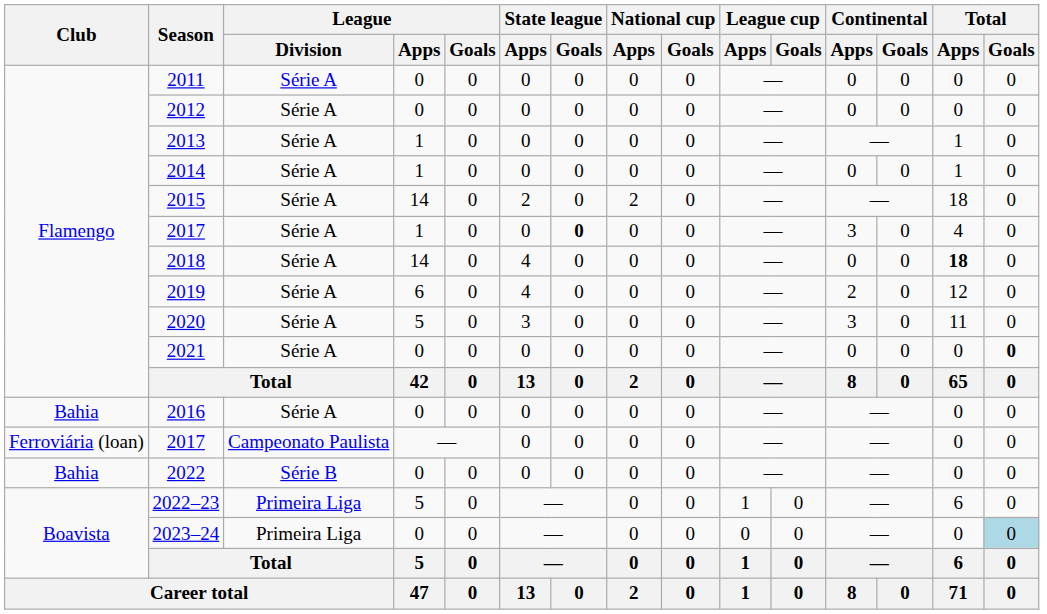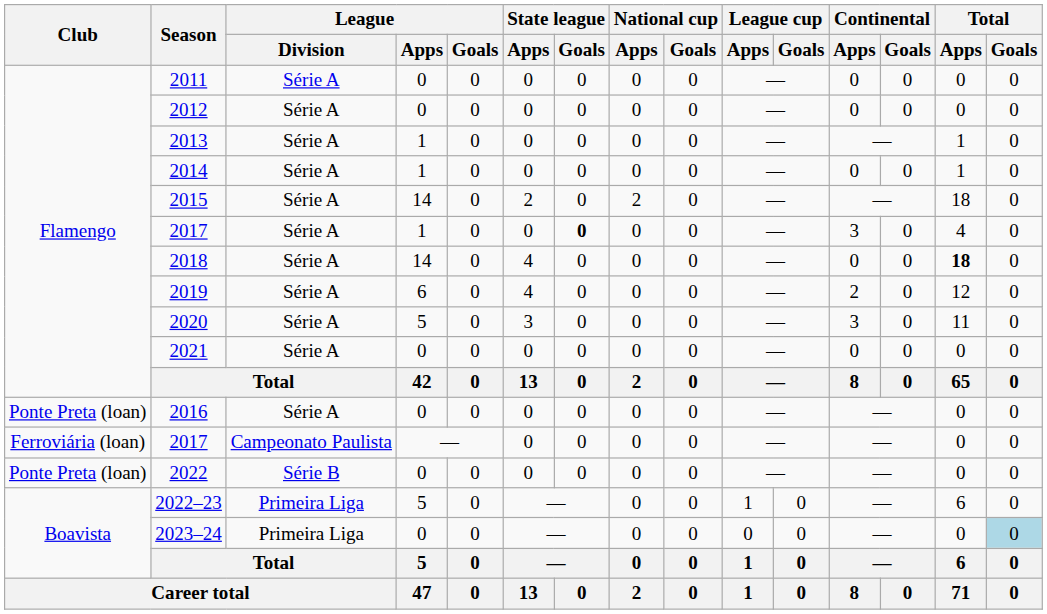 <table class="wikitable" style="text-align: center;">
 <tr>
 <th rowspan="2">Club</th>
 <th rowspan="2">Season</th>
 <th colspan="3">League</th>
 <th colspan="2">State league</th>
 <th colspan="2">National cup</th>
 <th colspan="2">League cup</th>
 <th colspan="2">Continental</th>
 <th colspan="2">Total</th>
 </tr>
 <tr>
 <th>Division</th>
 <th>Apps</th>
 <th>Goals</th>
 <th>Apps</th>
 <th>Goals</th>
 <th>Apps</th>
 <th>Goals</th>
 <th>Apps</th>
 <th>Goals</th>
 <th>Apps</th>
 <th>Goals</th>
 <th>Apps</th>
 <th>Goals</th>
 </tr>
 <tr>
 <td rowspan="11" valign="center"><a href='#'>Flamengo</a></td>
 <td><a href='#'>2011</a></td>
 <td valign="center"><a href='#'>Série A</a></td>
 <td>0</td>
 <td>0</td>
 <td>0</td>
 <td>0</td>
 <td>0</td>
 <td>0</td>
 <td colspan="2">—</td>
 <td>0</td>
 <td>0</td>
 <td>0</td>
 <td>0</td>
 </tr>
 <tr>
 <td><a href='#'>2012</a></td>
 <td>Série A</td>
 <td>0</td>
 <td>0</td>
 <td>0</td>
 <td>0</td>
 <td>0</td>
 <td>0</td>
 <td colspan="2">—</td>
 <td>0</td>
 <td>0</td>
 <td>0</td>
 <td>0</td>
 </tr>
 <tr>
 <td><a href='#'>2013</a></td>
 <td>Série A</td>
 <td>1</td>
 <td>0</td>
 <td>0</td>
 <td>0</td>
 <td>0</td>
 <td>0</td>
 <td colspan="2">—</td>
 <td colspan="2">—</td>
 <td>1</td>
 <td>0</td>
 </tr>
 <tr>
 <td><a href='#'>2014</a></td>
 <td>Série A</td>
 <td>1</td>
 <td>0</td>
 <td>0</td>
 <td>0</td>
 <td>0</td>
 <td>0</td>
 <td colspan="2">—</td>
 <td>0</td>
 <td>0</td>
 <td>1</td>
 <td>0</td>
 </tr>
 <tr>
 <td><a href='#'>2015</a></td>
 <td>Série A</td>
 <td>14</td>
 <td>0</td>
 <td>2</td>
 <td>0</td>
 <td>2</td>
 <td>0</td>
 <td colspan="2">—</td>
 <td colspan="2">—</td>
 <td>18</td>
 <td>0</td>
 </tr>
 <tr>
 <td><a href='#'>2017</a></td>
 <td>Série A</td>
 <td>1</td>
 <td>0</td>
 <td>0</td>
 <td><strong>0</strong></td>
 <td>0</td>
 <td>0</td>
 <td colspan="2">—</td>
 <td>3</td>
 <td>0</td>
 <td>4</td>
 <td>0</td>
 </tr>
 <tr>
 <td><a href='#'>2018</a></td>
 <td>Série A</td>
 <td>14</td>
 <td>0</td>
 <td>4</td>
 <td>0</td>
 <td>0</td>
 <td>0</td>
 <td colspan="2">—</td>
 <td>0</td>
 <td>0</td>
 <td><strong>18</strong></td>
 <td>0</td>
 </tr>
 <tr>
 <td><a href='#'>2019</a></td>
 <td>Série A</td>
 <td>6</td>
 <td>0</td>
 <td>4</td>
 <td>0</td>
 <td>0</td>
 <td>0</td>
 <td colspan="2">—</td>
 <td>2</td>
 <td>0</td>
 <td>12</td>
 <td>0</td>
 </tr>
 <tr>
 <td><a href='#'>2020</a></td>
 <td>Série A</td>
 <td>5</td>
 <td>0</td>
 <td>3</td>
 <td>0</td>
 <td>0</td>
 <td>0</td>
 <td colspan="2">—</td>
 <td>3</td>
 <td>0</td>
 <td>11</td>
 <td>0</td>
 </tr>
 <tr>
 <td><a href='#'>2021</a></td>
 <td>Série A</td>
 <td>0</td>
 <td>0</td>
 <td>0</td>
 <td>0</td>
 <td>0</td>
 <td>0</td>
 <td colspan="2">—</td>
 <td>0</td>
 <td>0</td>
 <td>0</td>
-<td><strong>0</strong></td>
+<td>0</td>
 </tr>
 <tr>
 <th colspan="2">Total</th>
 <th>42</th>
 <th>0</th>
 <th>13</th>
 <th>0</th>
 <th>2</th>
 <th>0</th>
 <th colspan="2">—</th>
 <th>8</th>
 <th>0</th>
 <th>65</th>
 <th>0</th>
 </tr>
 <tr>
-<td><a href='#'>Bahia</a></td>
+<td valign="center"><a href='#'>Ponte Preta</a> (loan)</td>
 <td><a href='#'>2016</a></td>
 <td valign="center">Série A</td>
 <td>0</td>
 <td>0</td>
 <td>0</td>
 <td>0</td>
 <td>0</td>
 <td>0</td>
 <td colspan="2">—</td>
 <td colspan="2">—</td>
 <td>0</td>
 <td>0</td>
 </tr>
 <tr>
 <td valign="center"><a href='#'>Ferroviária</a> (loan)</td>
 <td><a href='#'>2017</a></td>
 <td valign="center"><a href='#'>Campeonato Paulista</a></td>
 <td colspan="2">—</td>
 <td>0</td>
 <td>0</td>
 <td>0</td>
 <td>0</td>
 <td colspan="2">—</td>
 <td colspan="2">—</td>
 <td>0</td>
 <td>0</td>
 </tr>
 <tr>
-<td><a href='#'>Bahia</a></td>
+<td valign="center"><a href='#'>Ponte Preta</a> (loan)</td>
 <td><a href='#'>2022</a></td>
 <td><a href='#'>Série B</a></td>
 <td>0</td>
 <td>0</td>
 <td>0</td>
 <td>0</td>
 <td>0</td>
 <td>0</td>
 <td colspan="2">—</td>
 <td colspan="2">—</td>
 <td>0</td>
 <td>0</td>
 </tr>
 <tr>
 <td rowspan="3"><a href='#'>Boavista</a></td>
 <td><a href='#'>2022–23</a></td>
 <td><a href='#'>Primeira Liga</a></td>
 <td>5</td>
 <td>0</td>
 <td colspan="2">—</td>
 <td>0</td>
 <td>0</td>
 <td>1</td>
 <td>0</td>
 <td colspan="2">—</td>
 <td>6</td>
 <td>0</td>
 </tr>
 <tr>
 <td><a href='#'>2023–24</a></td>
 <td>Primeira Liga</td>
 <td>0</td>
 <td>0</td>
 <td colspan="2">—</td>
 <td>0</td>
 <td>0</td>
 <td>0</td>
 <td>0</td>
 <td colspan="2">—</td>
 <td>0</td>
 <td style="background: lightblue;">0</td>
 </tr>
 <tr>
 <th colspan="2">Total</th>
 <th>5</th>
 <th>0</th>
 <th colspan="2">—</th>
 <th>0</th>
 <th>0</th>
 <th>1</th>
 <th>0</th>
 <th colspan="2">—</th>
 <th>6</th>
 <th>0</th>
 </tr>
 <tr>
 <th colspan="3"><strong>Career total</strong></th>
 <th>47</th>
 <th>0</th>
 <th>13</th>
 <th>0</th>
 <th>2</th>
 <th>0</th>
 <th>1</th>
 <th>0</th>
 <th>8</th>
 <th>0</th>
 <th>71</th>
 <th>0</th>
 </tr>
 </table>
